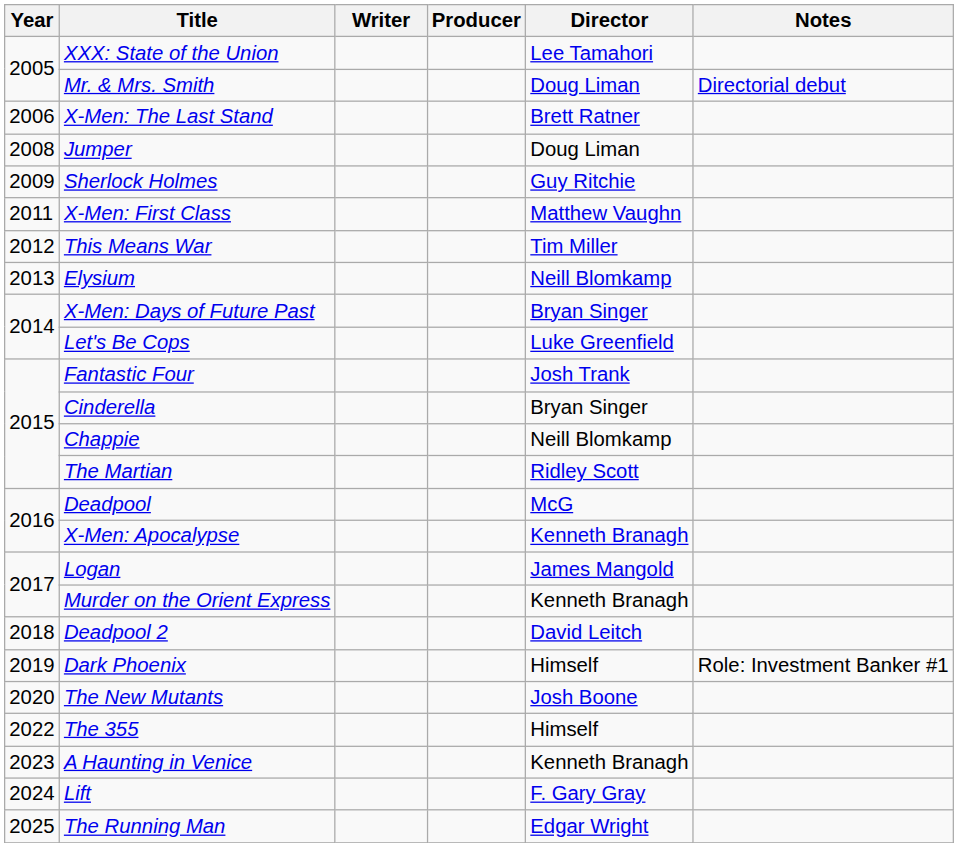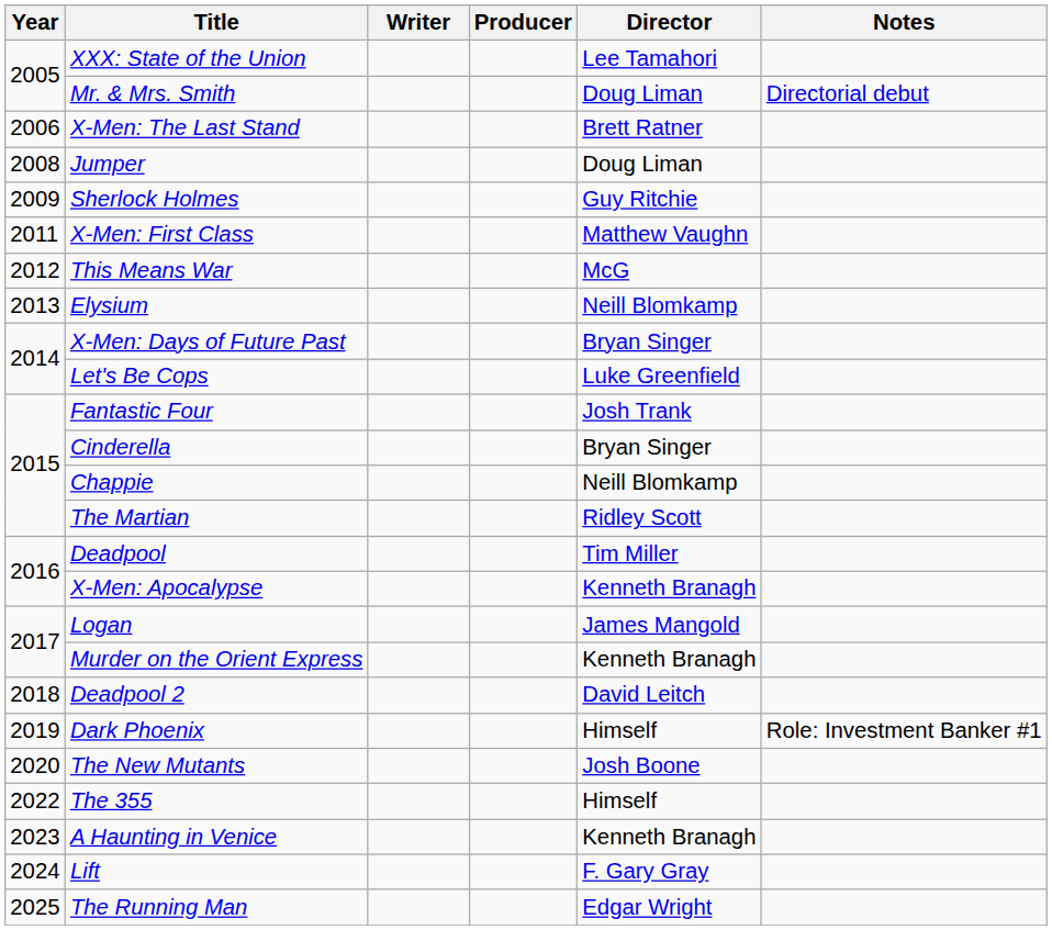 <table class="wikitable">
 <tr>
 <th>Year</th>
 <th>Title</th>
 <th width=65>Writer</th>
 <th width=65>Producer</th>
 <th>Director</th>
 <th>Notes</th>
 </tr>
 <tr>
 <td rowspan="2">2005</td>
 <td><em><a href='#'>XXX: State of the Union</a></em></td>
 <td></td>
 <td></td>
 <td><a href='#'>Lee Tamahori</a></td>
 <td></td>
 </tr>
 <tr>
 <td><em><a href='#'>Mr. & Mrs. Smith</a></em></td>
 <td></td>
 <td></td>
 <td><a href='#'>Doug Liman</a></td>
 <td><a href='#'>Directorial debut</a></td>
 </tr>
 <tr>
 <td>2006</td>
 <td><em><a href='#'>X-Men: The Last Stand</a></em></td>
 <td></td>
 <td></td>
 <td><a href='#'>Brett Ratner</a></td>
 <td></td>
 </tr>
 <tr>
 <td>2008</td>
 <td><em><a href='#'>Jumper</a></em></td>
 <td></td>
 <td></td>
 <td>Doug Liman</td>
 <td></td>
 </tr>
 <tr>
 <td>2009</td>
 <td><em><a href='#'>Sherlock Holmes</a></em></td>
 <td></td>
 <td></td>
 <td><a href='#'>Guy Ritchie</a></td>
 <td></td>
 </tr>
 <tr>
 <td>2011</td>
 <td><em><a href='#'>X-Men: First Class</a></em></td>
 <td></td>
 <td></td>
 <td><a href='#'>Matthew Vaughn</a></td>
 <td></td>
 </tr>
 <tr>
 <td>2012</td>
 <td><em><a href='#'>This Means War</a></em></td>
 <td></td>
 <td></td>
-<td><a href='#'>Tim Miller</a></td>
+<td><a href='#'>McG</a></td>
 <td></td>
 </tr>
 <tr>
 <td>2013</td>
 <td><em><a href='#'>Elysium</a></em></td>
 <td></td>
 <td></td>
 <td><a href='#'>Neill Blomkamp</a></td>
 <td></td>
 </tr>
 <tr>
 <td rowspan="2">2014</td>
 <td><em><a href='#'>X-Men: Days of Future Past</a></em></td>
 <td></td>
 <td></td>
 <td><a href='#'>Bryan Singer</a></td>
 <td></td>
 </tr>
 <tr>
 <td><em><a href='#'>Let's Be Cops</a></em></td>
 <td></td>
 <td></td>
 <td><a href='#'>Luke Greenfield</a></td>
 <td></td>
 </tr>
 <tr>
 <td rowspan="4">2015</td>
 <td><em><a href='#'>Fantastic Four</a></em></td>
 <td></td>
 <td></td>
 <td><a href='#'>Josh Trank</a></td>
 <td></td>
 </tr>
 <tr>
 <td><em><a href='#'>Cinderella</a></em></td>
 <td></td>
 <td></td>
 <td>Bryan Singer</td>
 <td></td>
 </tr>
 <tr>
 <td><em><a href='#'>Chappie</a></em></td>
 <td></td>
 <td></td>
 <td>Neill Blomkamp</td>
 <td></td>
 </tr>
 <tr>
 <td><em><a href='#'>The Martian</a></em></td>
 <td></td>
 <td></td>
 <td><a href='#'>Ridley Scott</a></td>
 <td></td>
 </tr>
 <tr>
 <td rowspan="2">2016</td>
 <td><em><a href='#'>Deadpool</a></em></td>
 <td></td>
 <td></td>
-<td><a href='#'>McG</a></td>
+<td><a href='#'>Tim Miller</a></td>
 <td></td>
 </tr>
 <tr>
 <td><em><a href='#'>X-Men: Apocalypse</a></em></td>
 <td></td>
 <td></td>
 <td><a href='#'>Kenneth Branagh</a></td>
 <td></td>
 </tr>
 <tr>
 <td rowspan="2">2017</td>
 <td><em><a href='#'>Logan</a></em></td>
 <td></td>
 <td></td>
 <td><a href='#'>James Mangold</a></td>
 <td></td>
 </tr>
 <tr>
 <td><em><a href='#'>Murder on the Orient Express</a></em></td>
 <td></td>
 <td></td>
 <td>Kenneth Branagh</td>
 <td></td>
 </tr>
 <tr>
 <td>2018</td>
 <td><em><a href='#'>Deadpool 2</a></em></td>
 <td></td>
 <td></td>
 <td><a href='#'>David Leitch</a></td>
 <td></td>
 </tr>
 <tr>
 <td>2019</td>
 <td><em><a href='#'>Dark Phoenix</a></em></td>
 <td></td>
 <td></td>
 <td>Himself</td>
 <td>Role: Investment Banker #1</td>
 </tr>
 <tr>
 <td>2020</td>
 <td><em><a href='#'>The New Mutants</a></em></td>
 <td></td>
 <td></td>
 <td><a href='#'>Josh Boone</a></td>
 <td></td>
 </tr>
 <tr>
 <td>2022</td>
 <td><em><a href='#'>The 355</a></em></td>
 <td></td>
 <td></td>
 <td>Himself</td>
 <td></td>
 </tr>
 <tr>
 <td>2023</td>
 <td><em><a href='#'>A Haunting in Venice</a></em></td>
 <td></td>
 <td></td>
 <td>Kenneth Branagh</td>
 <td></td>
 </tr>
 <tr>
 <td>2024</td>
 <td><em><a href='#'>Lift</a></em></td>
 <td></td>
 <td></td>
 <td><a href='#'>F. Gary Gray</a></td>
 <td></td>
 </tr>
 <tr>
 <td>2025</td>
 <td><em><a href='#'>The Running Man</a></em></td>
 <td></td>
 <td></td>
 <td><a href='#'>Edgar Wright</a></td>
 <td></td>
 </tr>
 </table>
